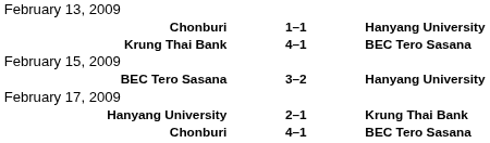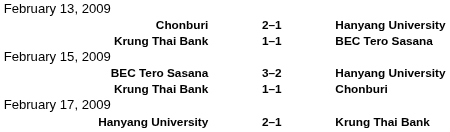 <table width=100% cellspacing=1>
 <tr>
 <th width=20%></th>
 <th width=12%></th>
 <th width=20%></th>
 <th></th>
 </tr>
 <tr>
 <td>February 13, 2009</td>
 </tr>
 <tr style=font-size:90%>
 <td align=right><strong>Chonburi</strong></td>
-<td align=center><strong>1–1</strong></td>
+<td align=center><strong>2–1</strong></td>
 <td><strong>Hanyang University</strong></td>
 <td></td>
 <td></td>
 </tr>
 <tr style=font-size:90%>
 <td align=right><strong>Krung Thai Bank</strong></td>
-<td align=center><strong>4–1</strong></td>
+<td align=center><strong>1–1</strong></td>
 <td><strong>BEC Tero Sasana</strong></td>
 <td></td>
 <td></td>
 </tr>
 <tr>
 <td>February 15, 2009</td>
 </tr>
 <tr style=font-size:90%>
 <td align=right><strong>BEC Tero Sasana</strong></td>
 <td align=center><strong>3–2</strong></td>
 <td><strong>Hanyang University</strong></td>
 <td></td>
 <td></td>
 </tr>
+<tr style=font-size:90%>
+<td align=right><strong>Krung Thai Bank</strong></td>
+<td align=center><strong>1–1</strong></td>
+<td><strong>Chonburi</strong></td>
+<td></td>
+<td></td>
+</tr>
 <tr>
 <td>February 17, 2009</td>
 </tr>
 <tr style=font-size:90%>
 <td align=right><strong>Hanyang University</strong></td>
 <td align=center><strong>2–1</strong></td>
 <td><strong>Krung Thai Bank</strong></td>
 <td></td>
 <td></td>
 </tr>
-<tr style=font-size:90%>
-<td align=right><strong>Chonburi</strong></td>
-<td align=center><strong>4–1</strong></td>
-<td><strong>BEC Tero Sasana</strong></td>
-<td></td>
-<td></td>
-</tr>
 </table>
